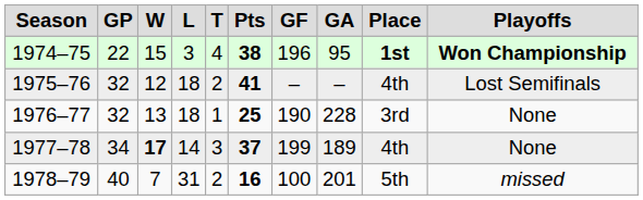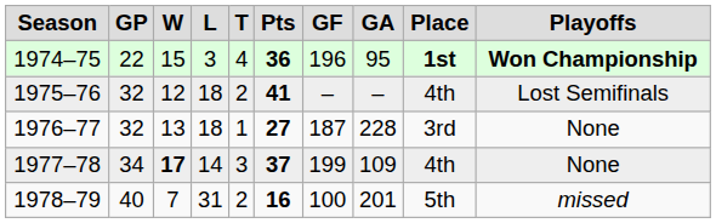 <table class="wikitable" width=40%>
 <tr style="font-weight:bold; background-color:#dddddd;" align="center" |>
 <td>Season</td>
 <td>GP</td>
 <td>W</td>
 <td>L</td>
 <td>T</td>
 <td>Pts</td>
 <td>GF</td>
 <td>GA</td>
 <td>Place</td>
 <td>Playoffs</td>
 </tr>
 <tr align="center" bgcolor=ddffdd>
 <td>1974–75</td>
 <td>22</td>
 <td>15</td>
 <td>3</td>
 <td>4</td>
-<td><strong>38</strong></td>
+<td><strong>36</strong></td>
 <td>196</td>
 <td>95</td>
 <td><strong>1st</strong></td>
 <td><strong>Won Championship</strong></td>
 </tr>
 <tr align="center" bgcolor=eeeeee>
 <td>1975–76</td>
 <td>32</td>
 <td>12</td>
 <td>18</td>
 <td>2</td>
 <td><strong>41</strong></td>
 <td>–</td>
 <td>–</td>
 <td>4th</td>
 <td>Lost Semifinals</td>
 </tr>
 <tr align="center">
 <td>1976–77</td>
 <td>32</td>
 <td>13</td>
 <td>18</td>
 <td>1</td>
-<td><strong>25</strong></td>
-<td>190</td>
+<td><strong>27</strong></td>
+<td>187</td>
 <td>228</td>
 <td>3rd</td>
 <td>None</td>
 </tr>
 <tr align="center" bgcolor=eeeeee>
 <td>1977–78</td>
 <td>34</td>
 <td><strong>17</strong></td>
 <td>14</td>
 <td>3</td>
 <td><strong>37</strong></td>
 <td>199</td>
-<td>189</td>
+<td>109</td>
 <td>4th</td>
 <td>None</td>
 </tr>
 <tr align="center">
 <td>1978–79</td>
 <td>40</td>
 <td>7</td>
 <td>31</td>
 <td>2</td>
 <td><strong>16</strong></td>
 <td>100</td>
 <td>201</td>
 <td>5th</td>
 <td><em>missed</em></td>
 </tr>
 </table>
